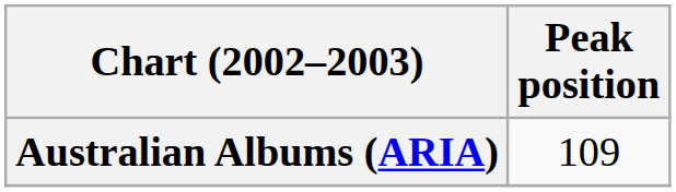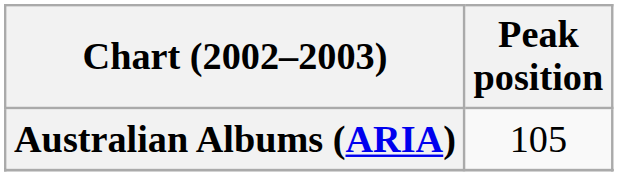 <table class="wikitable sortable plainrowheaders">
 <tr>
 <th scope="col">Chart (2002–2003)</th>
 <th scope="col">Peak<br>position</th>
 </tr>
 <tr>
 <th scope="row">Australian Albums (<a href='#'>ARIA</a>)</th>
-<td align="center">109</td>
+<td align="center">105</td>
 </tr>
 <tr>
 </tr>
 <tr>
 </tr>
 </table>
